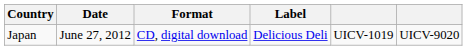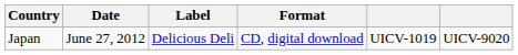 <table class="wikitable">
 <tr>
 <th>Country</th>
 <th>Date</th>
+<th>Label</th>
 <th>Format</th>
-<th>Label</th>
 <th></th>
 <th></th>
 </tr>
 <tr>
 <td>Japan</td>
 <td>June 27, 2012</td>
+<td><a href='#'>Delicious Deli</a></td>
 <td><a href='#'>CD</a>, <a href='#'>digital download</a></td>
-<td><a href='#'>Delicious Deli</a></td>
 <td>UICV-1019</td>
 <td>UICV-9020</td>
 </tr>
 </table>
